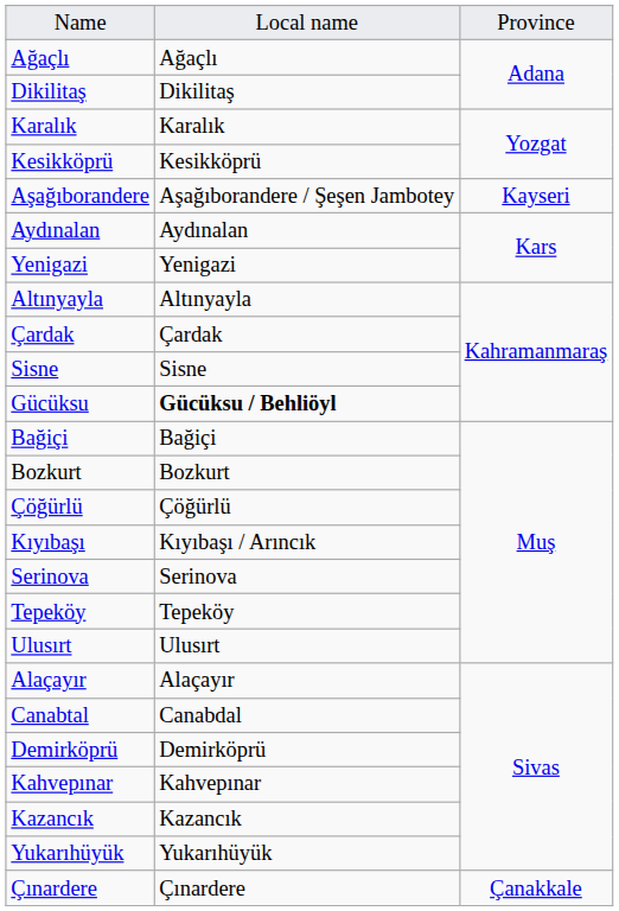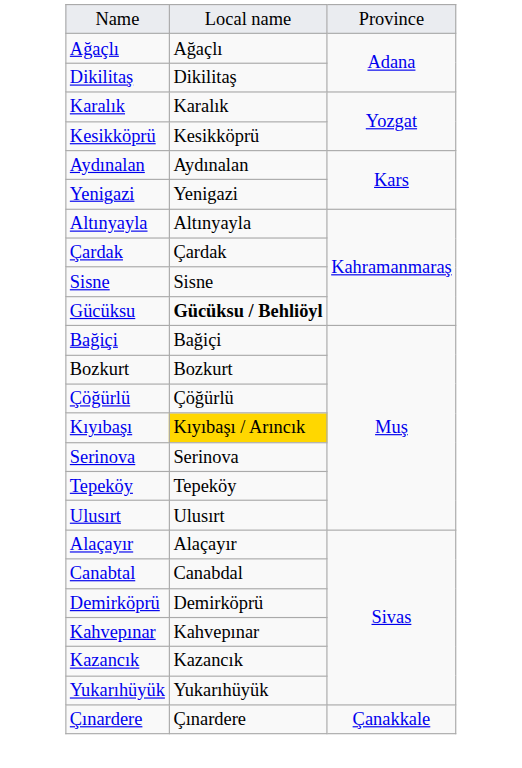 <table class="wikitable" style="margin-left:auto;margin-right:auto" style="text-align:center;">
 <tr bgcolor="#eaecf0" valign=top>
 <td align="center">Name</td>
 <td align="center">Local name</td>
 <td align="center">Province</td>
 </tr>
 <tr>
 <td align="left"><a href='#'>Ağaçlı</a></td>
 <td align="left">Ağaçlı</td>
 <td align="center" rowspan="2"><a href='#'>Adana</a></td>
 </tr>
 <tr>
 <td align="left"><a href='#'>Dikilitaş</a></td>
 <td align="left">Dikilitaş</td>
 </tr>
 <tr>
 <td align="left"><a href='#'>Karalık</a></td>
 <td align="left">Karalık</td>
 <td align="center" rowspan="2"><a href='#'>Yozgat</a></td>
 </tr>
 <tr>
 <td align="left"><a href='#'>Kesikköprü</a></td>
 <td align="left">Kesikköprü</td>
-</tr>
-<tr>
-<td align="left"><a href='#'>Aşağıborandere</a></td>
-<td align="left">Aşağıborandere / Şeşen Jambotey</td>
-<td align="center"><a href='#'>Kayseri</a></td>
 </tr>
 <tr>
 <td align="left"><a href='#'>Aydınalan</a></td>
 <td align="left">Aydınalan</td>
 <td align="center" rowspan="2"><a href='#'>Kars</a></td>
 </tr>
 <tr>
 <td align="left"><a href='#'>Yenigazi</a></td>
 <td align="left">Yenigazi</td>
 </tr>
 <tr>
 <td align="left"><a href='#'>Altınyayla</a></td>
 <td align="left">Altınyayla</td>
 <td align="center" rowspan="4"><a href='#'>Kahramanmaraş</a></td>
 </tr>
 <tr>
 <td align="left"><a href='#'>Çardak</a></td>
 <td align="left">Çardak</td>
 </tr>
 <tr>
 <td align="left"><a href='#'>Sisne</a></td>
 <td align="left">Sisne</td>
 </tr>
 <tr>
 <td align="left"><a href='#'>Gücüksu</a></td>
 <td align="left"><strong>Gücüksu / Behliöyl</strong></td>
 </tr>
 <tr>
 <td align="left"><a href='#'>Bağiçi</a></td>
 <td align="left">Bağiçi</td>
 <td align="center" rowspan="7"><a href='#'>Muş</a></td>
 </tr>
 <tr>
 <td align="left">Bozkurt</td>
 <td align="left">Bozkurt</td>
 </tr>
 <tr>
 <td align="left"><a href='#'>Çöğürlü</a></td>
 <td align="left">Çöğürlü</td>
 </tr>
 <tr>
 <td align="left"><a href='#'>Kıyıbaşı</a></td>
-<td align="left">Kıyıbaşı / Arıncık</td>
+<td align="left" style="background: gold;">Kıyıbaşı / Arıncık</td>
 </tr>
 <tr>
 <td align="left"><a href='#'>Serinova</a></td>
 <td align="left">Serinova</td>
 </tr>
 <tr>
 <td align="left"><a href='#'>Tepeköy</a></td>
 <td align="left">Tepeköy</td>
 </tr>
 <tr>
 <td align="left"><a href='#'>Ulusırt</a></td>
 <td align="left">Ulusırt</td>
 </tr>
 <tr>
 <td align="left"><a href='#'>Alaçayır</a></td>
 <td align="left">Alaçayır</td>
 <td align="center" rowspan="6"><a href='#'>Sivas</a></td>
 </tr>
 <tr>
 <td align="left"><a href='#'>Canabtal</a></td>
 <td align="left">Canabdal</td>
 </tr>
 <tr>
 <td align="left"><a href='#'>Demirköprü</a></td>
 <td align="left">Demirköprü</td>
 </tr>
 <tr>
 <td align="left"><a href='#'>Kahvepınar</a></td>
 <td align="left">Kahvepınar</td>
 </tr>
 <tr>
 <td align="left"><a href='#'>Kazancık</a></td>
 <td align="left">Kazancık</td>
 </tr>
 <tr>
 <td align="left"><a href='#'>Yukarıhüyük</a></td>
 <td align="left">Yukarıhüyük</td>
 </tr>
 <tr>
 <td align="left"><a href='#'>Çınardere</a></td>
 <td align="left">Çınardere</td>
 <td align="center"><a href='#'>Çanakkale</a></td>
 </tr>
 </table>
